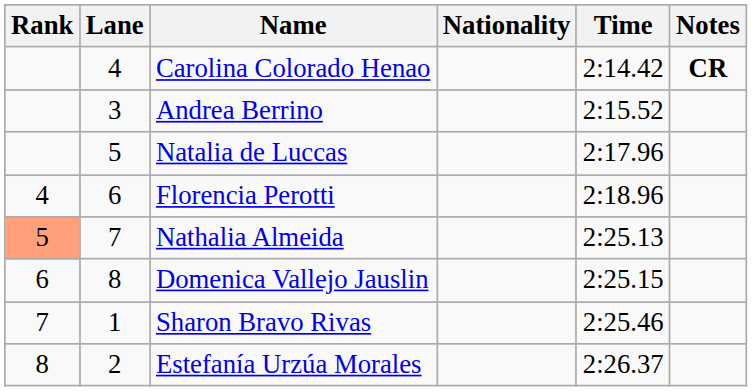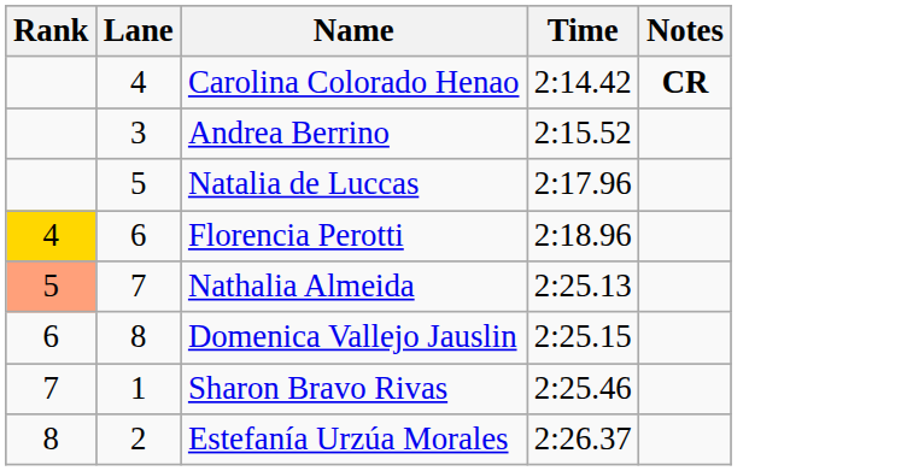 <table class="wikitable sortable" style="text-align:center">
 <tr>
 <th>Rank</th>
 <th>Lane</th>
 <th>Name</th>
-<th>Nationality</th>
 <th>Time</th>
 <th>Notes</th>
 </tr>
 <tr>
 <td></td>
 <td>4</td>
 <td align=left><a href='#'>Carolina Colorado Henao</a></td>
-<td align=left></td>
 <td>2:14.42</td>
 <td><strong>CR</strong></td>
 </tr>
 <tr>
 <td></td>
 <td>3</td>
 <td align=left><a href='#'>Andrea Berrino</a></td>
-<td align=left></td>
 <td>2:15.52</td>
 <td></td>
 </tr>
 <tr>
 <td></td>
 <td>5</td>
 <td align=left><a href='#'>Natalia de Luccas</a></td>
-<td align=left></td>
 <td>2:17.96</td>
 <td></td>
 </tr>
 <tr>
-<td>4</td>
+<td style="background: gold;">4</td>
 <td>6</td>
 <td align=left><a href='#'>Florencia Perotti</a></td>
-<td align=left></td>
 <td>2:18.96</td>
 <td></td>
 </tr>
 <tr>
 <td style="background: lightsalmon;">5</td>
 <td>7</td>
 <td align=left><a href='#'>Nathalia Almeida</a></td>
-<td align=left></td>
 <td>2:25.13</td>
 <td></td>
 </tr>
 <tr>
 <td>6</td>
 <td>8</td>
 <td align=left><a href='#'>Domenica Vallejo Jauslin</a></td>
-<td align=left></td>
 <td>2:25.15</td>
 <td></td>
 </tr>
 <tr>
 <td>7</td>
 <td>1</td>
 <td align=left><a href='#'>Sharon Bravo Rivas</a></td>
-<td align=left></td>
 <td>2:25.46</td>
 <td></td>
 </tr>
 <tr>
 <td>8</td>
 <td>2</td>
 <td align=left><a href='#'>Estefanía Urzúa Morales</a></td>
-<td align=left></td>
 <td>2:26.37</td>
 <td></td>
 </tr>
 </table>
